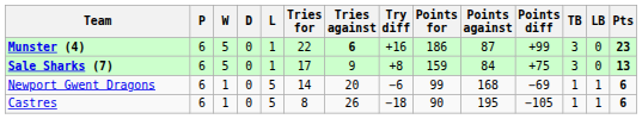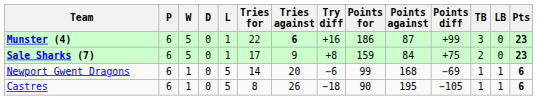 <table class="wikitable" style="text-align:center">
 <tr>
 <th width="200">Team</th>
 <th width="20">P</th>
 <th width="20">W</th>
 <th width="20">D</th>
 <th width="20">L</th>
 <th width="20">Tries for</th>
 <th width="20">Tries against</th>
 <th width="20">Try diff</th>
 <th width="20">Points for</th>
 <th width="20">Points against</th>
 <th width="25">Points diff</th>
 <th width="20">TB</th>
 <th width="20">LB</th>
 <th width="20">Pts</th>
 </tr>
 <tr bgcolor=#ccffcc>
 <td align=left> <strong><a href='#'>Munster</a> (4)</strong></td>
 <td>6</td>
 <td>5</td>
 <td>0</td>
 <td>1</td>
 <td>22</td>
 <td><strong>6</strong></td>
 <td>+16</td>
 <td>186</td>
 <td>87</td>
 <td>+99</td>
 <td>3</td>
 <td>0</td>
 <td><strong>23</strong></td>
 </tr>
 <tr bgcolor=#ccffcc>
 <td align=left> <strong><a href='#'>Sale Sharks</a> (7)</strong></td>
 <td>6</td>
 <td>5</td>
 <td>0</td>
 <td>1</td>
 <td>17</td>
 <td>9</td>
 <td>+8</td>
 <td>159</td>
 <td>84</td>
 <td>+75</td>
-<td>3</td>
+<td>2</td>
 <td>0</td>
-<td><strong>13</strong></td>
+<td><strong>23</strong></td>
 </tr>
 <tr>
 <td align=left> <a href='#'>Newport Gwent Dragons</a></td>
 <td>6</td>
 <td>1</td>
 <td>0</td>
 <td>5</td>
 <td>14</td>
 <td>20</td>
 <td>−6</td>
 <td>99</td>
 <td>168</td>
 <td>−69</td>
 <td>1</td>
 <td>1</td>
 <td><strong>6</strong></td>
 </tr>
 <tr>
 <td align=left> <a href='#'>Castres</a></td>
 <td>6</td>
 <td>1</td>
 <td>0</td>
 <td>5</td>
 <td>8</td>
 <td>26</td>
 <td>−18</td>
 <td>90</td>
 <td>195</td>
 <td>−105</td>
 <td>1</td>
 <td>1</td>
 <td><strong>6</strong></td>
 </tr>
 </table>
